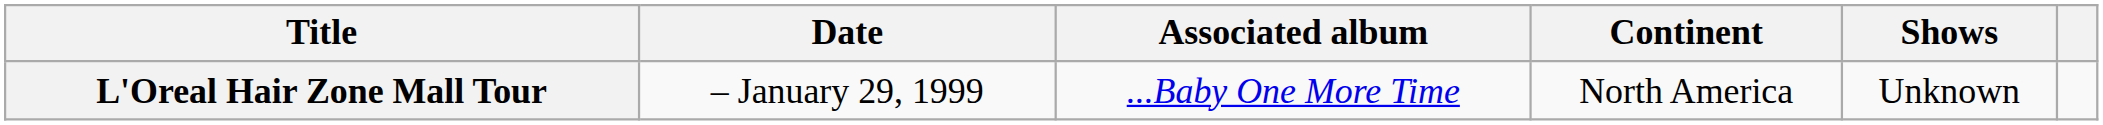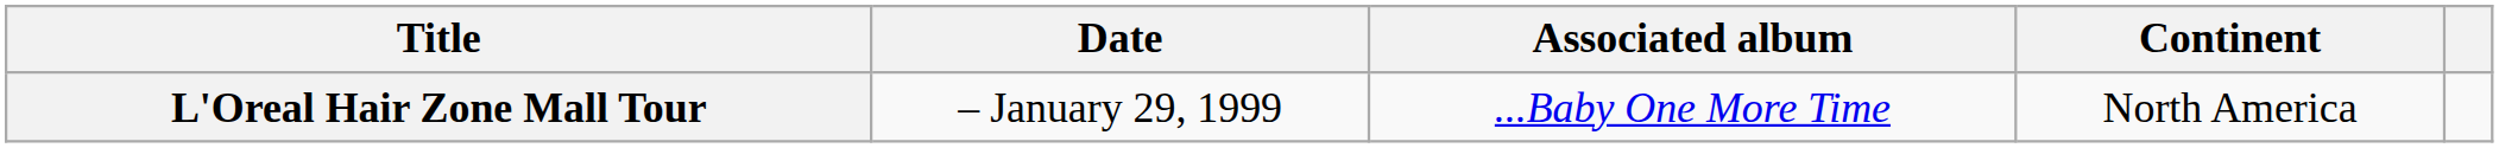 <table class="wikitable sortable plainrowheaders" style="text-align:center;" width=74%>
 <tr>
 <th scope="col">Title</th>
 <th scope="col" width=20%>Date</th>
 <th scope="col">Associated album</th>
 <th scope="col">Continent</th>
-<th scope="col">Shows</th>
 <th scope="col" width=2% class="unsortable"></th>
 </tr>
 <tr>
 <th scope="row">L'Oreal Hair Zone Mall Tour</th>
 <td align="center"> – January 29, 1999</td>
 <td align="center"><em><a href='#'>...Baby One More Time</a></em></td>
 <td align="center">North America</td>
-<td align="center">Unknown</td>
 <td></td>
 </tr>
 </table>
